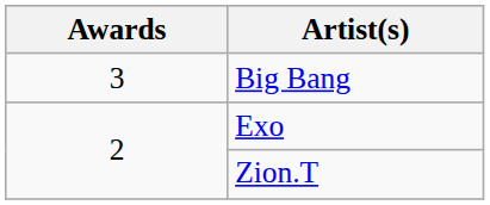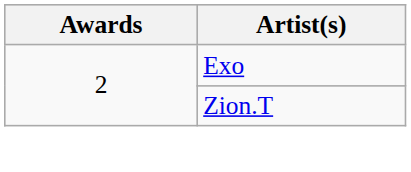 <table class="wikitable" style="width:20%; text-align:center;">
 <tr>
 <th scope="col">Awards</th>
 <th scope="col">Artist(s)</th>
-</tr>
-<tr>
-<td>3</td>
-<td align=left><a href='#'>Big Bang</a></td>
 </tr>
 <tr>
 <td rowspan=2>2</td>
 <td align=left><a href='#'>Exo</a></td>
 </tr>
 <tr>
 <td align=left><a href='#'>Zion.T</a></td>
 </tr>
 </table>
